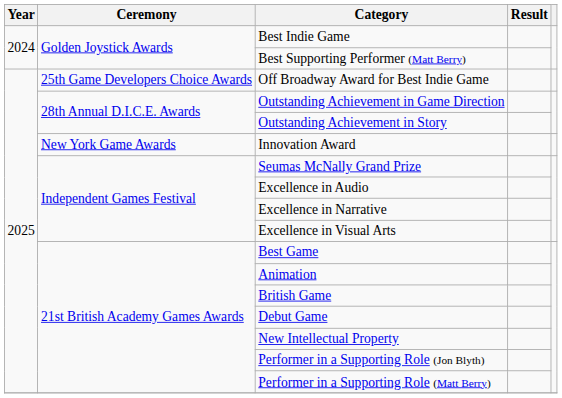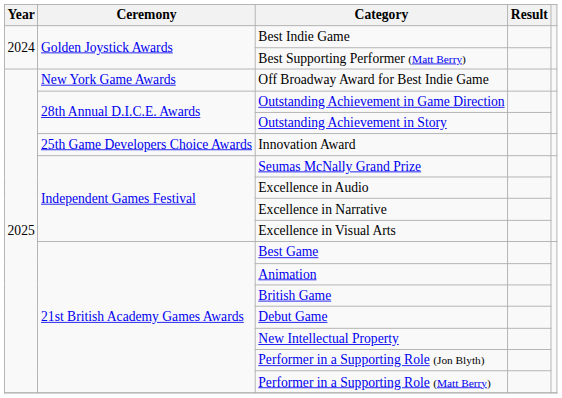 <table class="wikitable plainrowheaders sortable">
 <tr>
 <th scope="col">Year</th>
 <th scope="col">Ceremony</th>
 <th scope="col">Category</th>
 <th scope="col">Result</th>
 <th scope="col" class="unsortable"></th>
 </tr>
 <tr>
 <td style="text-align:center;" rowspan="2">2024</td>
 <td rowspan="2"><a href='#'>Golden Joystick Awards</a></td>
 <td>Best Indie Game</td>
 <td></td>
 <td rowspan="2" style="text-align:center;"></td>
 </tr>
 <tr>
 <td>Best Supporting Performer <small>(<a href='#'>Matt Berry</a>)</small></td>
 <td></td>
 </tr>
 <tr>
 <td rowspan="15" style="text-align:center;">2025</td>
-<td><a href='#'>25th Game Developers Choice Awards</a></td>
+<td><a href='#'>New York Game Awards</a></td>
 <td>Off Broadway Award for Best Indie Game</td>
 <td></td>
 <td style="text-align:center;"></td>
 </tr>
 <tr>
 <td rowspan="2"><a href='#'>28th Annual D.I.C.E. Awards</a></td>
 <td><a href='#'>Outstanding Achievement in Game Direction</a></td>
 <td></td>
 <td rowspan="2" style="text-align:center;"></td>
 </tr>
 <tr>
 <td><a href='#'>Outstanding Achievement in Story</a></td>
 <td></td>
 </tr>
 <tr>
-<td><a href='#'>New York Game Awards</a></td>
+<td><a href='#'>25th Game Developers Choice Awards</a></td>
 <td>Innovation Award</td>
 <td></td>
 <td style="text-align:center;"></td>
 </tr>
 <tr>
 <td rowspan="4"><a href='#'>Independent Games Festival</a></td>
 <td><a href='#'>Seumas McNally Grand Prize</a></td>
 <td></td>
 <td rowspan="4" style="text-align:center;"></td>
 </tr>
 <tr>
 <td>Excellence in Audio</td>
 <td></td>
 </tr>
 <tr>
 <td>Excellence in Narrative</td>
 <td></td>
 </tr>
 <tr>
 <td>Excellence in Visual Arts</td>
 <td></td>
 </tr>
 <tr>
 <td rowspan="7"><a href='#'>21st British Academy Games Awards</a></td>
 <td><a href='#'>Best Game</a></td>
 <td></td>
 <td rowspan="7" style="text-align:center;"></td>
 </tr>
 <tr>
 <td><a href='#'>Animation</a></td>
 <td></td>
 </tr>
 <tr>
 <td><a href='#'>British Game</a></td>
 <td></td>
 </tr>
 <tr>
 <td><a href='#'>Debut Game</a></td>
 <td></td>
 </tr>
 <tr>
 <td><a href='#'>New Intellectual Property</a></td>
 <td></td>
 </tr>
 <tr>
 <td><a href='#'>Performer in a Supporting Role</a> <small>(Jon Blyth)</small></td>
 <td></td>
 </tr>
 <tr>
 <td><a href='#'>Performer in a Supporting Role</a> <small>(<a href='#'>Matt Berry</a>)</small></td>
 <td></td>
 </tr>
 <tr>
 </tr>
 </table>
